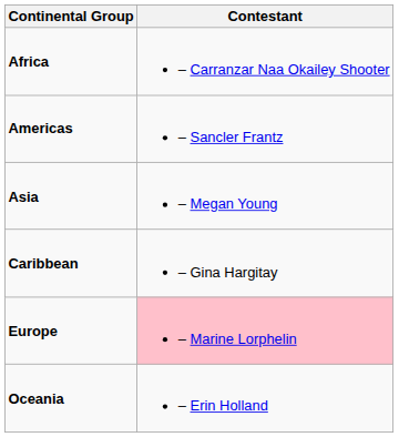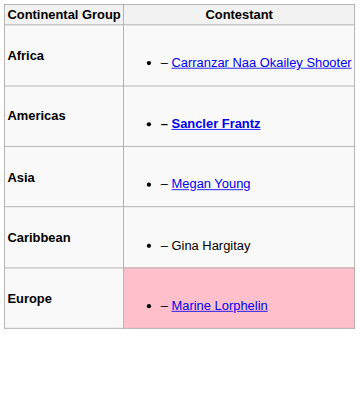 <table class="wikitable sortable" style="font-size:95%;">
 <tr>
 <th>Continental Group</th>
 <th>Contestant</th>
 </tr>
 <tr>
 <td><strong>Africa</strong></td>
 <td><br><ul><li> – <a href='#'>Carranzar Naa Okailey Shooter</a></li></ul></td>
 </tr>
 <tr>
 <td><strong>Americas</strong></td>
-<td><br><ul><li> – <a href='#'>Sancler Frantz</a></li></ul></td>
+<td><strong><br><ul><li> – <a href='#'>Sancler Frantz</a></li></ul></strong></td>
 </tr>
 <tr>
 <td><strong>Asia</strong></td>
 <td><br><ul><li> – <a href='#'>Megan Young</a></li></ul></td>
 </tr>
 <tr>
 <td><strong>Caribbean</strong></td>
 <td><br><ul><li> – Gina Hargitay</li></ul></td>
 </tr>
 <tr>
 <td><strong>Europe</strong></td>
 <td style="background: pink;"><br><ul><li> – <a href='#'>Marine Lorphelin</a></li></ul></td>
 </tr>
-<tr>
-<td><strong>Oceania</strong></td>
-<td><br><ul><li> – <a href='#'>Erin Holland</a></li></ul></td>
-</tr>
 </table>
